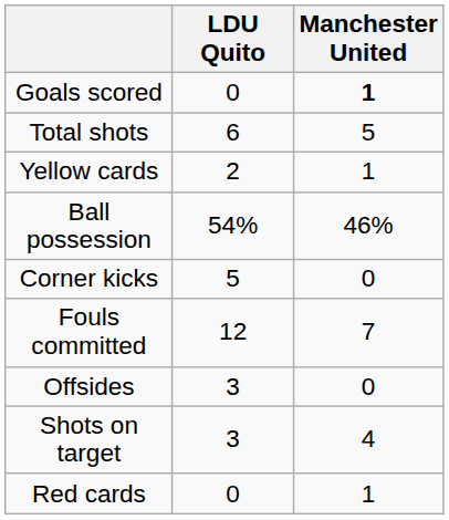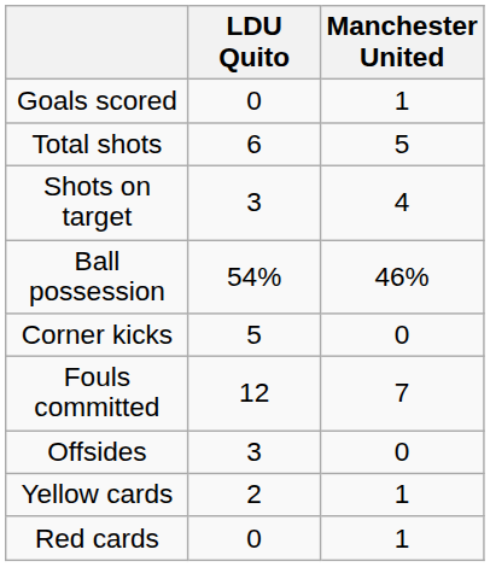 <table class="wikitable" style="text-align: center">
 <tr>
 <th width=100></th>
 <th width=70>LDU Quito</th>
 <th width=70>Manchester United</th>
 </tr>
 <tr>
 <td>Goals scored</td>
 <td>0</td>
-<td><strong>1</strong></td>
+<td>1</td>
 </tr>
 <tr>
 <td>Total shots</td>
 <td>6</td>
 <td>5</td>
 </tr>
 <tr>
-<td>Yellow cards</td>
-<td>2</td>
-<td>1</td>
+<td>Shots on target</td>
+<td>3</td>
+<td>4</td>
 </tr>
 <tr>
 <td>Ball possession</td>
 <td>54%</td>
 <td>46%</td>
 </tr>
 <tr>
 <td>Corner kicks</td>
 <td>5</td>
 <td>0</td>
 </tr>
 <tr>
 <td>Fouls committed</td>
 <td>12</td>
 <td>7</td>
 </tr>
 <tr>
 <td>Offsides</td>
 <td>3</td>
 <td>0</td>
 </tr>
 <tr>
-<td>Shots on target</td>
-<td>3</td>
-<td>4</td>
+<td>Yellow cards</td>
+<td>2</td>
+<td>1</td>
 </tr>
 <tr>
 <td>Red cards</td>
 <td>0</td>
 <td>1</td>
 </tr>
 </table>
